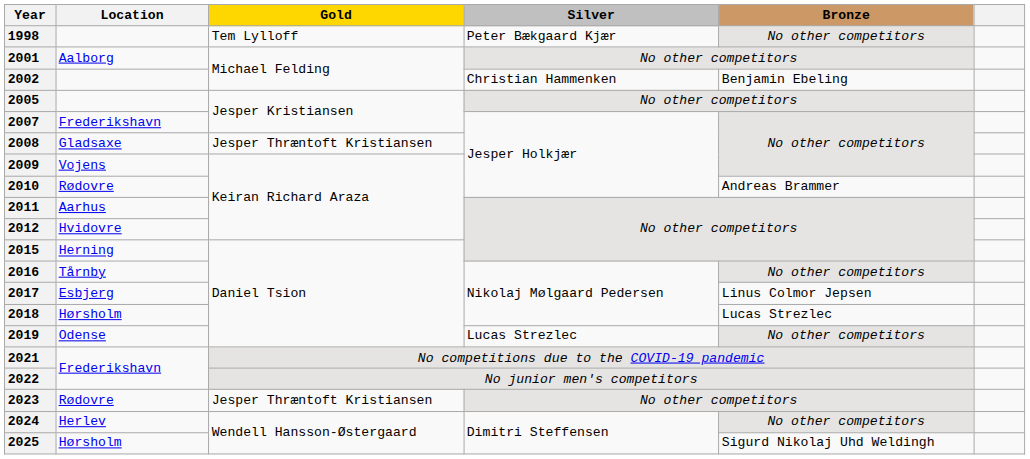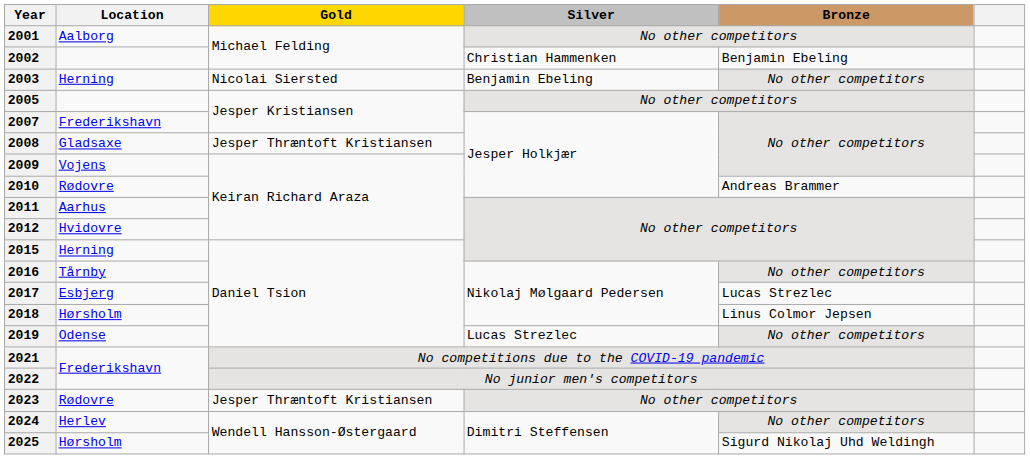 <table class="wikitable unsortable" style="text-align:left; width:80%">
 <tr>
 <th scope="col" style="text-align:center; width:5%">Year</th>
 <th scope="col" style="text-align:center; width:15%">Location</th>
 <td scope="col" style="text-align:center; width:25%; background:gold"><strong>Gold</strong></td>
 <td scope="col" style="text-align:center; width:25%; background:silver"><strong>Silver</strong></td>
 <td scope="col" style="text-align:center; width:25%; background:#c96"><strong>Bronze</strong></td>
 <th scope="col" style="text-align:center; width:5%"></th>
-</tr>
-<tr>
-<th scope="row" style="text-align:left">1998</th>
-<td></td>
-<td>Tem Lylloff</td>
-<td>Peter Bækgaard Kjær</td>
-<td align="center" bgcolor="e5e4e2"><em>No other competitors</em></td>
-<td></td>
 </tr>
 <tr>
 <th scope="row" style="text-align:left">2001</th>
 <td><a href='#'>Aalborg</a></td>
 <td rowspan="2">Michael Felding</td>
 <td colspan="2" align="center" bgcolor="e5e4e2"><em>No other competitors</em></td>
 <td></td>
 </tr>
 <tr>
 <th scope="row" style="text-align:left">2002</th>
 <td></td>
 <td>Christian Hammenken</td>
 <td>Benjamin Ebeling</td>
+<td></td>
+</tr>
+<tr>
+<th scope="row" style="text-align:left">2003</th>
+<td><a href='#'>Herning</a></td>
+<td>Nicolai Siersted</td>
+<td>Benjamin Ebeling</td>
+<td align="center" bgcolor="e5e4e2"><em>No other competitors</em></td>
 <td></td>
 </tr>
 <tr>
 <th scope="row" style="text-align:left">2005</th>
 <td></td>
 <td rowspan="2">Jesper Kristiansen</td>
 <td colspan="2" align="center" bgcolor="e5e4e2"><em>No other competitors</em></td>
 <td></td>
 </tr>
 <tr>
 <th scope="row" style="text-align:left">2007</th>
 <td><a href='#'>Frederikshavn</a></td>
 <td rowspan="4">Jesper Holkjær</td>
 <td rowspan="3" align="center" bgcolor="e5e4e2"><em>No other competitors</em></td>
 <td></td>
 </tr>
 <tr>
 <th scope="row" style="text-align:left">2008</th>
 <td><a href='#'>Gladsaxe</a></td>
 <td>Jesper Thræntoft Kristiansen</td>
 <td></td>
 </tr>
 <tr>
 <th scope="row" style="text-align:left">2009</th>
 <td><a href='#'>Vojens</a></td>
 <td rowspan="4">Keiran Richard Araza</td>
 <td></td>
 </tr>
 <tr>
 <th scope="row" style="text-align:left">2010</th>
 <td><a href='#'>Rødovre</a></td>
 <td>Andreas Brammer</td>
 <td></td>
 </tr>
 <tr>
 <th scope="row" style="text-align:left">2011</th>
 <td><a href='#'>Aarhus</a></td>
 <td colspan="2" rowspan="3" align="center" bgcolor="e5e4e2"><em>No other competitors</em></td>
 <td></td>
 </tr>
 <tr>
 <th scope="row" style="text-align:left">2012</th>
 <td><a href='#'>Hvidovre</a></td>
 <td></td>
 </tr>
 <tr>
 <th scope="row" style="text-align:left">2015</th>
 <td><a href='#'>Herning</a></td>
 <td rowspan="5">Daniel Tsion</td>
 <td></td>
 </tr>
 <tr>
 <th scope="row" style="text-align:left">2016</th>
 <td><a href='#'>Tårnby</a></td>
 <td rowspan="3">Nikolaj Mølgaard Pedersen</td>
 <td align="center" bgcolor="e5e4e2"><em>No other competitors</em></td>
 <td></td>
 </tr>
 <tr>
 <th scope="row" style="text-align:left">2017</th>
 <td><a href='#'>Esbjerg</a></td>
-<td>Linus Colmor Jepsen</td>
+<td>Lucas Strezlec</td>
 <td></td>
 </tr>
 <tr>
 <th scope="row" style="text-align:left">2018</th>
 <td><a href='#'>Hørsholm</a></td>
-<td>Lucas Strezlec</td>
+<td>Linus Colmor Jepsen</td>
 <td></td>
 </tr>
 <tr>
 <th scope="row" style="text-align:left">2019</th>
 <td><a href='#'>Odense</a></td>
 <td>Lucas Strezlec</td>
 <td align="center" bgcolor="e5e4e2"><em>No other competitors</em></td>
 <td></td>
 </tr>
 <tr>
 <th scope="row" style="text-align:left">2021</th>
 <td rowspan="2"><a href='#'>Frederikshavn</a></td>
 <td colspan="3" align="center" bgcolor="e5e4e2"><em>No competitions due to the <a href='#'>COVID-19 pandemic</a></em></td>
 <td></td>
 </tr>
 <tr>
 <th scope="row" style="text-align:left">2022</th>
 <td colspan="3" align="center" bgcolor="e5e4e2"><em>No junior men's competitors</em></td>
 <td></td>
 </tr>
 <tr>
 <th scope="row" style="text-align:left">2023</th>
 <td><a href='#'>Rødovre</a></td>
 <td>Jesper Thræntoft Kristiansen</td>
 <td colspan=2 align="center" bgcolor="e5e4e2"><em>No other competitors</em></td>
 <td></td>
 </tr>
 <tr>
 <th scope="row" style="text-align:left">2024</th>
 <td><a href='#'>Herlev</a></td>
 <td rowspan="2">Wendell Hansson-Østergaard</td>
 <td rowspan="2">Dimitri Steffensen</td>
 <td align="center" bgcolor="e5e4e2"><em>No other competitors</em></td>
 <td></td>
 </tr>
 <tr>
 <th scope="row" style="text-align:left">2025</th>
 <td><a href='#'>Hørsholm</a></td>
 <td>Sigurd Nikolaj Uhd Weldingh</td>
 <td></td>
 </tr>
 </table>
